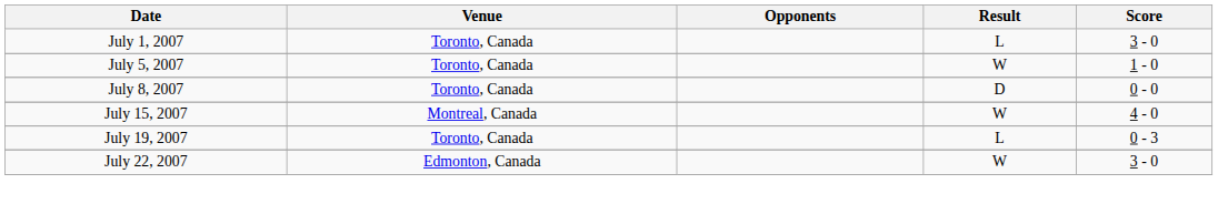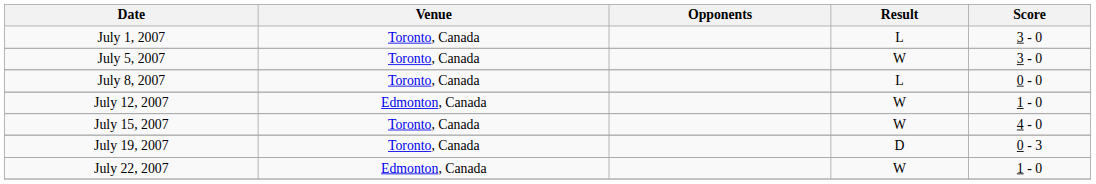 <table class="wikitable small" style="text-align:center" width="100%">
 <tr>
 <th>Date</th>
 <th>Venue</th>
 <th>Opponents</th>
 <th>Result</th>
 <th>Score</th>
 </tr>
 <tr>
 <td>July 1, 2007</td>
 <td><a href='#'>Toronto</a>, Canada</td>
 <td></td>
 <td>L</td>
 <td><u>3</u> - 0</td>
 </tr>
 <tr>
 </tr>
 <tr>
 <td>July 5, 2007</td>
 <td><a href='#'>Toronto</a>, Canada</td>
 <td></td>
 <td>W</td>
-<td><u>1</u> - 0</td>
+<td><u>3</u> - 0</td>
 </tr>
 <tr>
 </tr>
 <tr>
 <td>July 8, 2007</td>
 <td><a href='#'>Toronto</a>, Canada</td>
 <td></td>
-<td>D</td>
+<td>L</td>
 <td><u>0</u> - 0</td>
 </tr>
 <tr>
 </tr>
 <tr>
+<td>July 12, 2007</td>
+<td><a href='#'>Edmonton</a>, Canada</td>
+<td></td>
+<td>W</td>
+<td><u>1</u> - 0</td>
+</tr>
+<tr>
 </tr>
 <tr>
 <td>July 15, 2007</td>
-<td><a href='#'>Montreal</a>, Canada</td>
+<td><a href='#'>Toronto</a>, Canada</td>
 <td></td>
 <td>W</td>
 <td><u>4</u> - 0</td>
 </tr>
 <tr>
 </tr>
 <tr>
 <td>July 19, 2007</td>
 <td><a href='#'>Toronto</a>, Canada</td>
 <td></td>
-<td>L</td>
+<td>D</td>
 <td><u>0</u> - 3</td>
 </tr>
 <tr>
 </tr>
 <tr>
 <td>July 22, 2007</td>
 <td><a href='#'>Edmonton</a>, Canada</td>
 <td></td>
 <td>W</td>
-<td><u>3</u> - 0</td>
+<td><u>1</u> - 0</td>
 </tr>
 <tr>
 </tr>
 </table>
